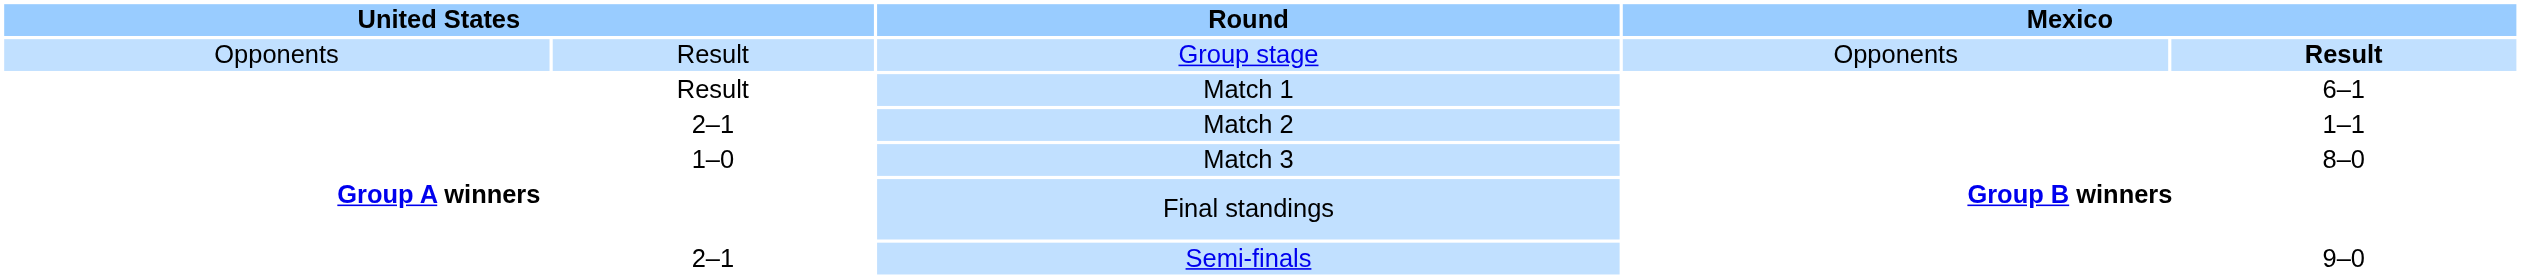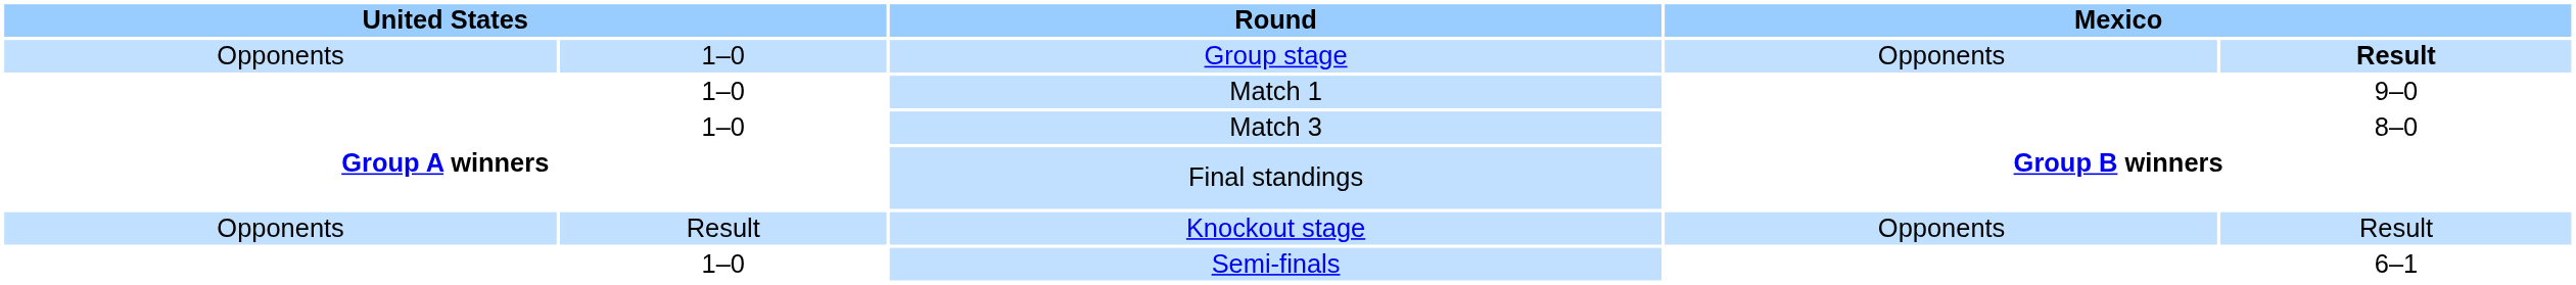 <table style="width:100%; text-align:center">
 <tr style="vertical-align:top; background:#99CCFF">
 <th colspan="2">United States</th>
 <th>Round</th>
 <th colspan="2">Mexico</th>
 </tr>
 <tr style="vertical-align:top; background:#C1E0FF">
 <td>Opponents</td>
-<td>Result</td>
+<td>1–0 </td>
 <td><a href='#'>Group stage</a></td>
 <td>Opponents</td>
 <td><strong>Result</strong></td>
 </tr>
 <tr>
 <td align="left"></td>
-<td>Result</td>
+<td>1–0</td>
 <td style="background:#C1E0FF">Match 1</td>
 <td align="left"></td>
-<td>6–1</td>
-</tr>
-<tr>
-<td align="left"></td>
-<td>2–1</td>
-<td style="background:#C1E0FF">Match 2</td>
-<td align="left"></td>
-<td>1–1</td>
+<td>9–0</td>
 </tr>
 <tr>
 <td align="left"></td>
 <td>1–0</td>
 <td style="background:#C1E0FF">Match 3</td>
 <td align="left"></td>
 <td>8–0</td>
 </tr>
 <tr>
 <td colspan="2" style="text-align:center"><strong><a href='#'>Group A</a> winners</strong><br><div><br></div></td>
 <td style="background:#C1E0FF">Final standings</td>
 <td colspan="2" style="text-align:center"><strong><a href='#'>Group B</a> winners</strong><br><div><br></div></td>
 </tr>
+<tr style="vertical-align:top; background:#C1E0FF">
+<td>Opponents</td>
+<td>Result</td>
+<td><a href='#'>Knockout stage</a></td>
+<td>Opponents</td>
+<td>Result</td>
+</tr>
 <tr>
 <td align="left"></td>
-<td>2–1</td>
+<td>1–0 </td>
 <td style="background:#C1E0FF"><a href='#'>Semi-finals</a></td>
 <td align="left"></td>
-<td>9–0</td>
+<td>6–1</td>
 </tr>
 </table>
